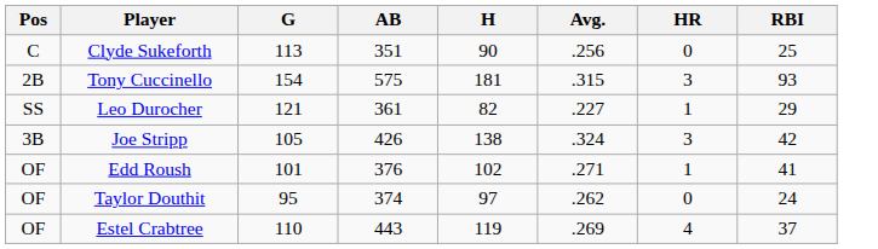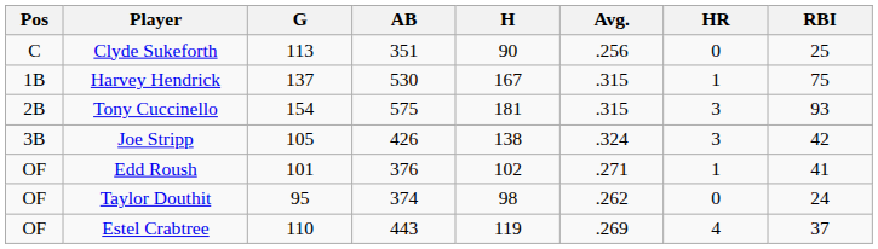 <table class="wikitable sortable">
 <tr>
 <th bgcolor="#DDDDFF" width="5%">Pos</th>
 <th bgcolor="#DDDDFF" width="16%">Player</th>
 <th bgcolor="#DDDDFF" width="9%">G</th>
 <th bgcolor="#DDDDFF" width="9%">AB</th>
 <th bgcolor="#DDDDFF" width="9%">H</th>
 <th bgcolor="#DDDDFF" width="9%">Avg.</th>
 <th bgcolor="#DDDDFF" width="9%">HR</th>
 <th bgcolor="#DDDDFF" width="9%">RBI</th>
 </tr>
 <tr align="center">
 <td>C</td>
 <td><a href='#'>Clyde Sukeforth</a></td>
 <td>113</td>
 <td>351</td>
 <td>90</td>
 <td>.256</td>
 <td>0</td>
 <td>25</td>
 </tr>
 <tr align=center>
+<td>1B</td>
+<td><a href='#'>Harvey Hendrick</a></td>
+<td>137</td>
+<td>530</td>
+<td>167</td>
+<td>.315</td>
+<td>1</td>
+<td>75</td>
+</tr>
+<tr align=center>
 <td>2B</td>
 <td><a href='#'>Tony Cuccinello</a></td>
 <td>154</td>
 <td>575</td>
 <td>181</td>
 <td>.315</td>
 <td>3</td>
 <td>93</td>
-</tr>
-<tr align=center>
-<td>SS</td>
-<td><a href='#'>Leo Durocher</a></td>
-<td>121</td>
-<td>361</td>
-<td>82</td>
-<td>.227</td>
-<td>1</td>
-<td>29</td>
 </tr>
 <tr align=center>
 <td>3B</td>
 <td><a href='#'>Joe Stripp</a></td>
 <td>105</td>
 <td>426</td>
 <td>138</td>
 <td>.324</td>
 <td>3</td>
 <td>42</td>
 </tr>
 <tr align=center>
 <td>OF</td>
 <td><a href='#'>Edd Roush</a></td>
 <td>101</td>
 <td>376</td>
 <td>102</td>
 <td>.271</td>
 <td>1</td>
 <td>41</td>
 </tr>
 <tr align=center>
 <td>OF</td>
 <td><a href='#'>Taylor Douthit</a></td>
 <td>95</td>
 <td>374</td>
-<td>97</td>
+<td>98</td>
 <td>.262</td>
 <td>0</td>
 <td>24</td>
 </tr>
 <tr align=center>
 <td>OF</td>
 <td><a href='#'>Estel Crabtree</a></td>
 <td>110</td>
 <td>443</td>
 <td>119</td>
 <td>.269</td>
 <td>4</td>
 <td>37</td>
 </tr>
 </table>
